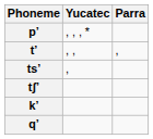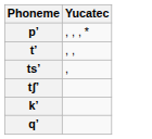 <table class="wikitable">
 <tr>
 <th>Phoneme</th>
 <th>Yucatec</th>
-<th>Parra</th>
 </tr>
 <tr>
 <th>pʼ</th>
 <td>, , , *</td>
-<td></td>
 </tr>
 <tr>
 <th>tʼ</th>
 <td>, , </td>
-<td>, </td>
 </tr>
 <tr>
 <th>tsʼ</th>
 <td>, </td>
-<td></td>
 </tr>
 <tr>
 <th>tʃʼ</th>
-<td></td>
 <td></td>
 </tr>
 <tr>
 <th>kʼ</th>
 <td></td>
-<td></td>
 </tr>
 <tr>
 <th>qʼ</th>
 <td></td>
-<td></td>
 </tr>
 </table>
